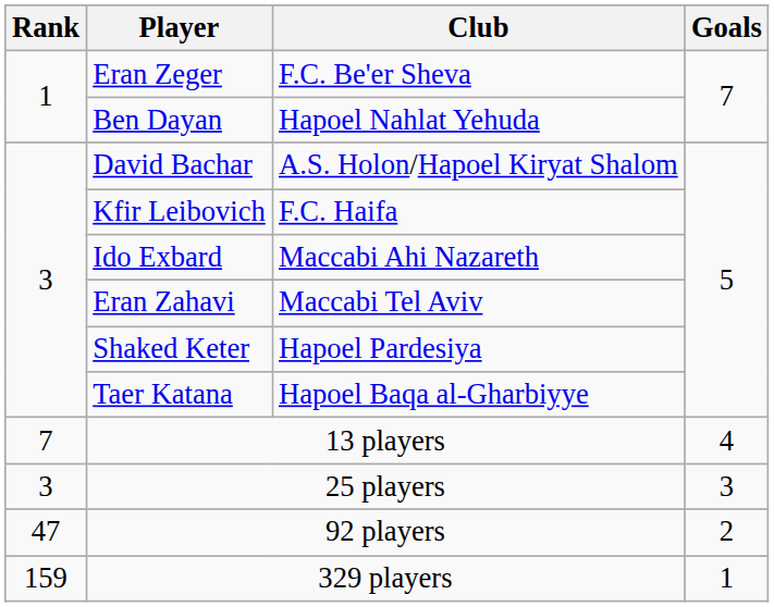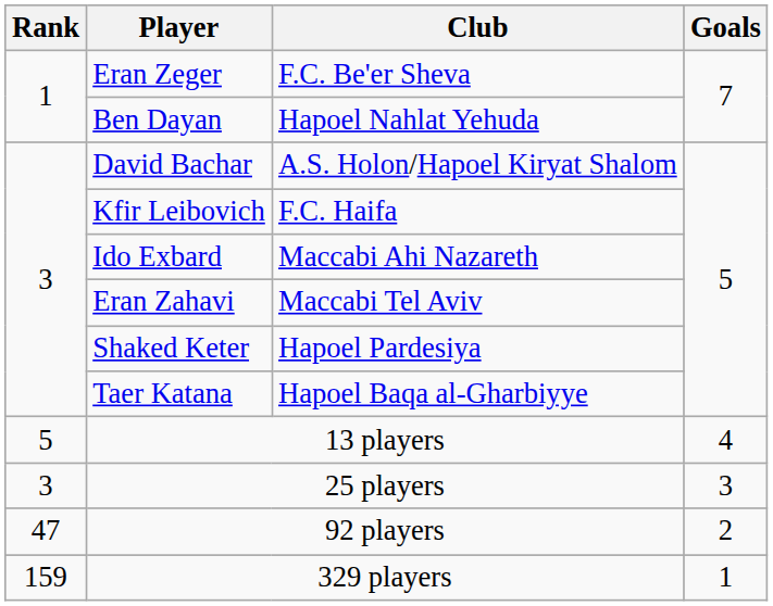 <table class="wikitable sortable" style="text-align:center">
 <tr>
 <th>Rank</th>
 <th>Player</th>
 <th>Club</th>
 <th>Goals</th>
 </tr>
 <tr>
 <td rowspan="2">1</td>
 <td align="left"> <a href='#'>Eran Zeger</a></td>
 <td align="left"><a href='#'>F.C. Be'er Sheva</a></td>
 <td rowspan="2">7</td>
 </tr>
 <tr>
 <td align="left"> <a href='#'>Ben Dayan</a></td>
 <td align="left"><a href='#'>Hapoel Nahlat Yehuda</a></td>
 </tr>
 <tr>
 <td rowspan="6">3</td>
 <td align="left"> <a href='#'>David Bachar</a></td>
 <td align="left"><a href='#'>A.S. Holon</a>/<a href='#'>Hapoel Kiryat Shalom</a></td>
 <td rowspan="6">5</td>
 </tr>
 <tr>
 <td align="left"> <a href='#'>Kfir Leibovich</a></td>
 <td align="left"><a href='#'>F.C. Haifa</a></td>
 </tr>
 <tr>
 <td align="left"> <a href='#'>Ido Exbard</a></td>
 <td align="left"><a href='#'>Maccabi Ahi Nazareth</a></td>
 </tr>
 <tr>
 <td align="left"> <a href='#'>Eran Zahavi</a></td>
 <td align="left"><a href='#'>Maccabi Tel Aviv</a></td>
 </tr>
 <tr>
 <td align="left"> <a href='#'>Shaked Keter</a></td>
 <td align="left"><a href='#'>Hapoel Pardesiya</a></td>
 </tr>
 <tr>
 <td align="left"> <a href='#'>Taer Katana</a></td>
 <td align="left"><a href='#'>Hapoel Baqa al-Gharbiyye</a></td>
 </tr>
 <tr>
-<td rowspan="1">7</td>
+<td rowspan="1">5</td>
 <td colspan="2">13 players</td>
 <td rowspan="1">4</td>
 </tr>
 <tr>
 <td rowspan="1">3</td>
 <td colspan="2">25 players</td>
 <td rowspan="1">3</td>
 </tr>
 <tr>
 <td rowspan="1">47</td>
 <td colspan="2">92 players</td>
 <td rowspan="1">2</td>
 </tr>
 <tr>
 <td rowspan="1">159</td>
 <td colspan="2">329 players</td>
 <td rowspan="1">1</td>
 </tr>
 </table>
